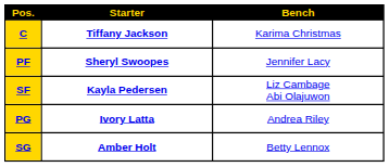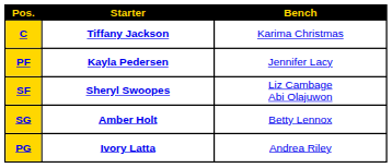 <table style="text-align: center; background:#000000; color:#ffd700">
 <tr>
 <th width="50">Pos.</th>
 <th width="250">Starter</th>
 <th width="250">Bench</th>
 </tr>
 <tr style="height:40px; background:white; color:#092C57">
 <th style="background:#ffd700"><a href='#'><span>C</span></a></th>
 <td><strong><a href='#'>Tiffany Jackson</a></strong></td>
 <td><a href='#'>Karima Christmas</a></td>
 </tr>
 <tr style="height:40px; background:white; color:#092C57">
 <th style="background:#ffd700"><a href='#'><span>PF</span></a></th>
-<td><strong><a href='#'>Sheryl Swoopes</a></strong></td>
+<td><strong><a href='#'>Kayla Pedersen</a></strong></td>
 <td><a href='#'>Jennifer Lacy</a></td>
 </tr>
 <tr style="height:40px; background:white; color:#092C57">
 <th style="background:#ffd700"><a href='#'><span>SF</span></a></th>
-<td><strong><a href='#'>Kayla Pedersen</a></strong></td>
+<td><strong><a href='#'>Sheryl Swoopes</a></strong></td>
 <td><a href='#'>Liz Cambage</a><br><a href='#'>Abi Olajuwon</a></td>
+</tr>
+<tr style="height:40px; background:white; color:#092C57">
+<th style="background:#ffd700"><a href='#'><span>SG</span></a></th>
+<td><strong><a href='#'>Amber Holt</a></strong></td>
+<td><a href='#'>Betty Lennox</a></td>
 </tr>
 <tr style="height:40px; background:white; color:#092C57">
 <th style="background:#ffd700"><a href='#'><span>PG</span></a></th>
 <td><strong><a href='#'>Ivory Latta</a></strong></td>
 <td><a href='#'>Andrea Riley</a></td>
 </tr>
-<tr style="height:40px; background:white; color:#092C57">
-<th style="background:#ffd700"><a href='#'><span>SG</span></a></th>
-<td><strong><a href='#'>Amber Holt</a></strong></td>
-<td><a href='#'>Betty Lennox</a></td>
-</tr>
 </table>
